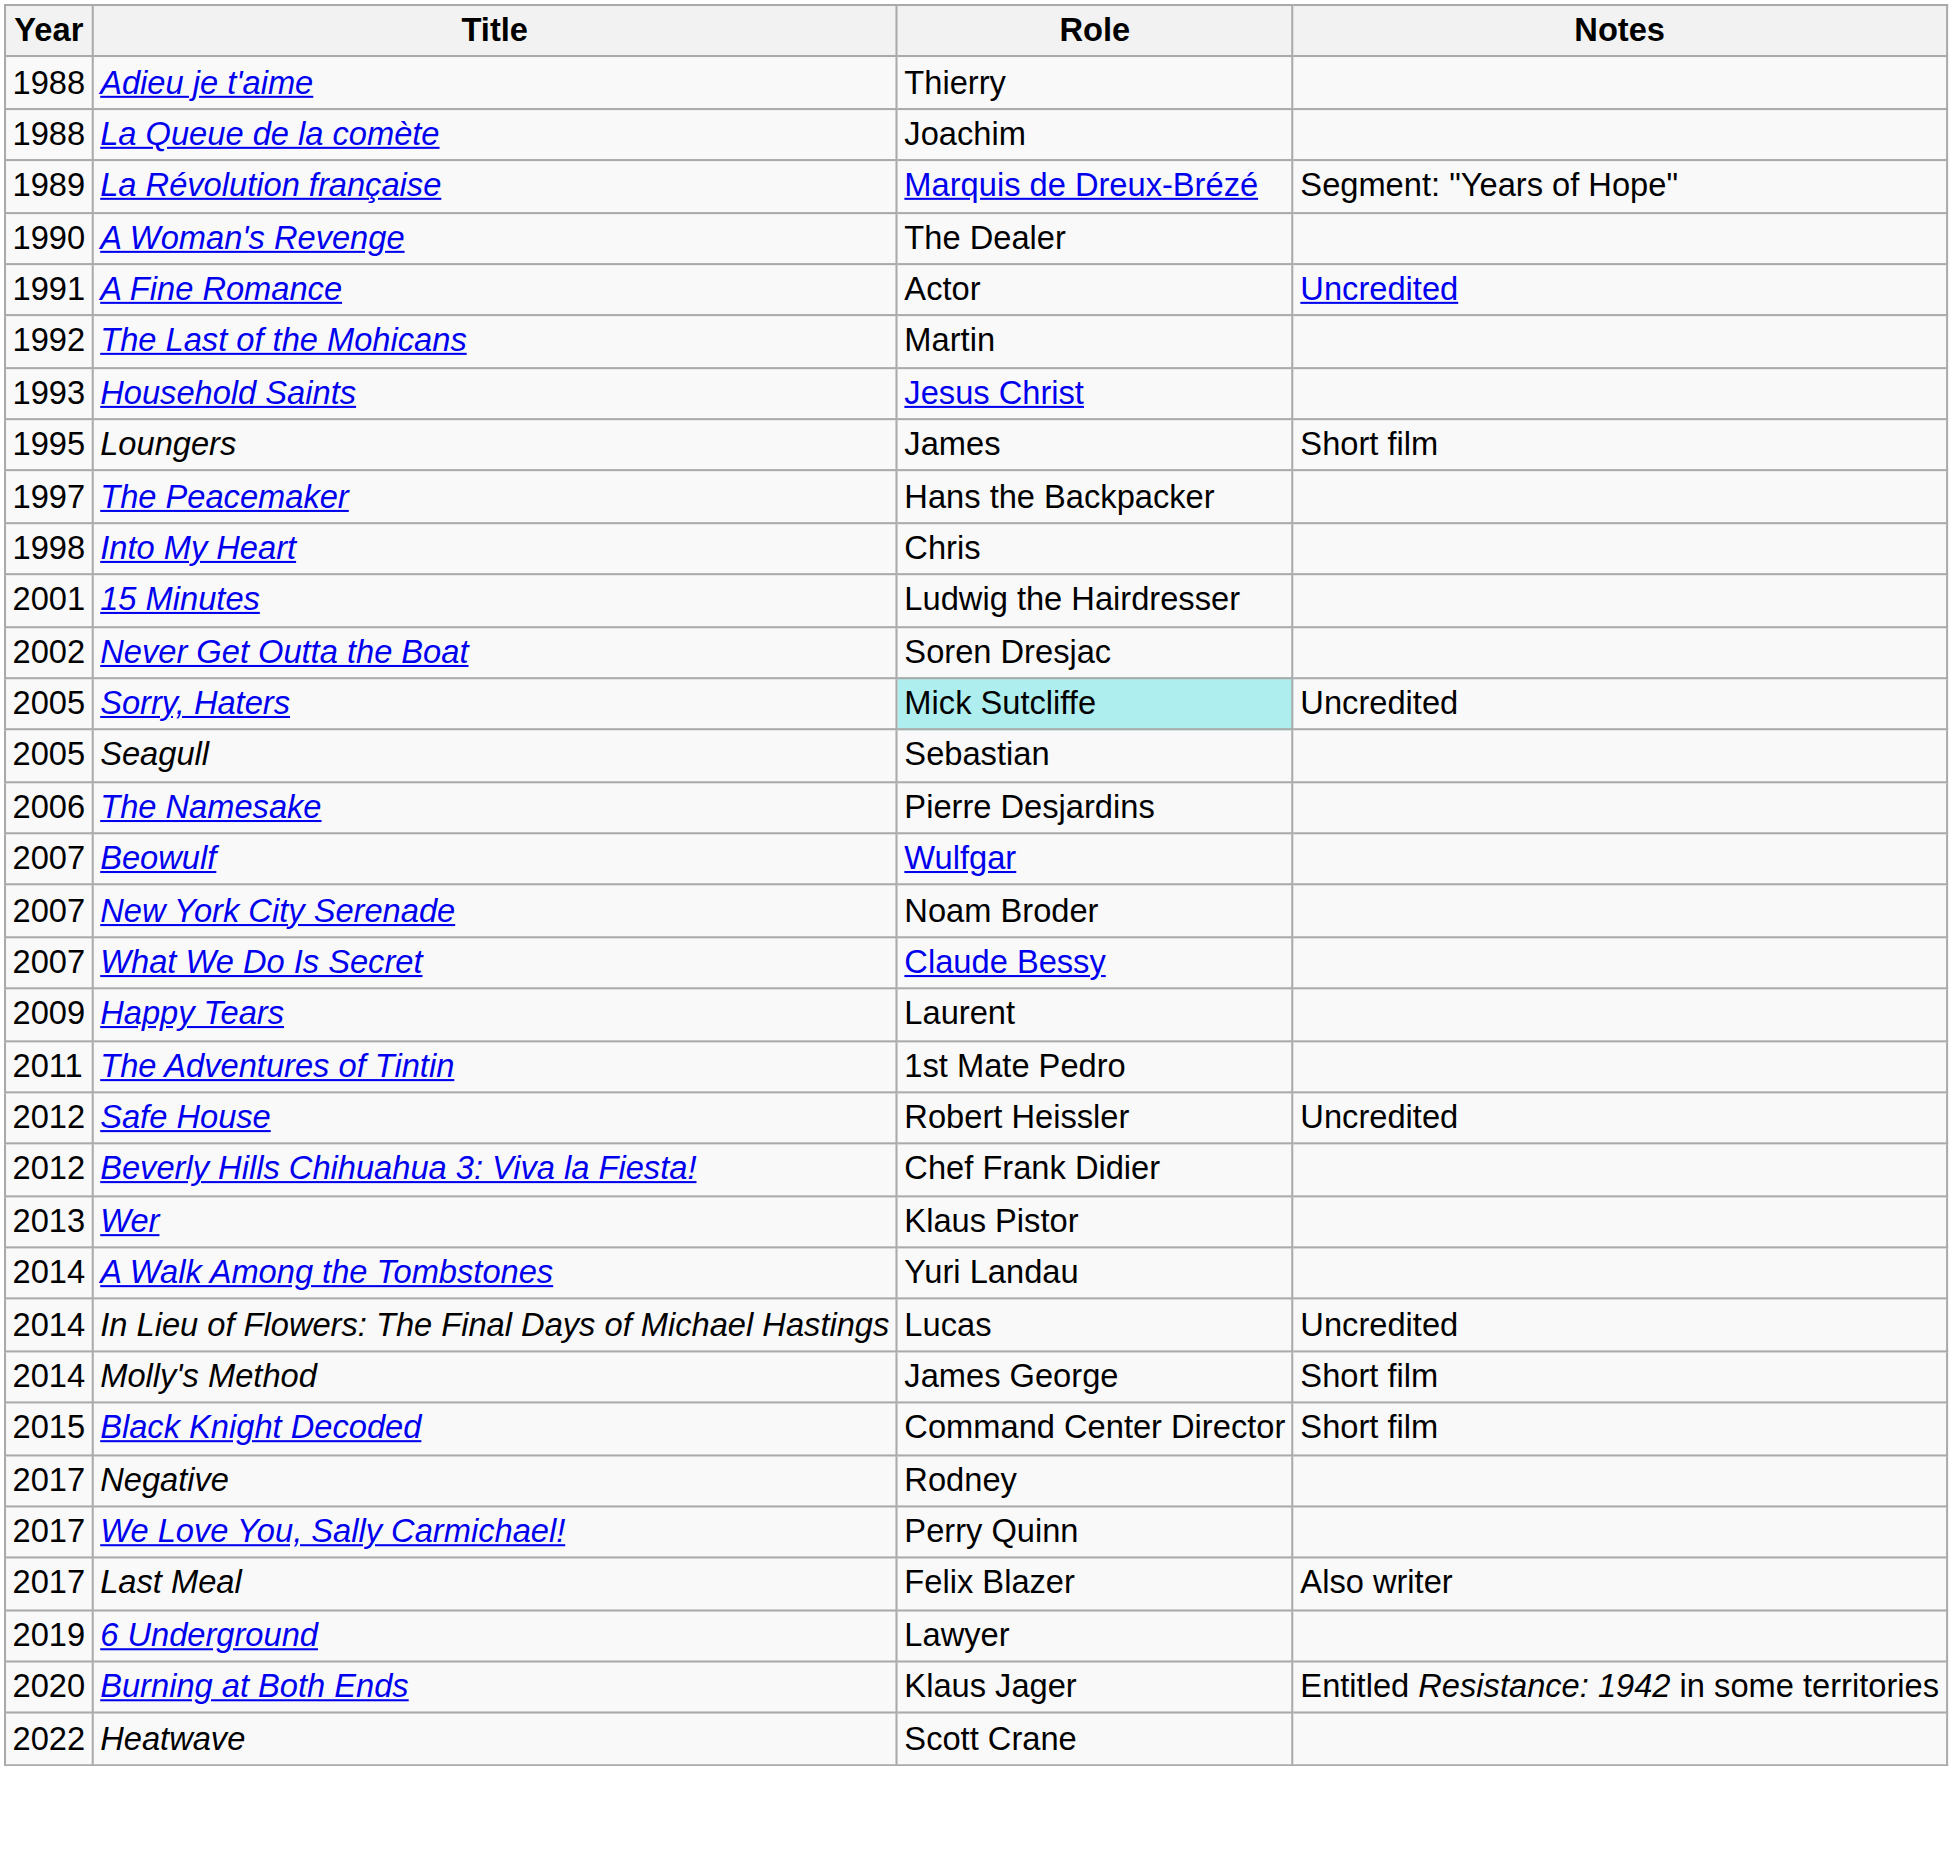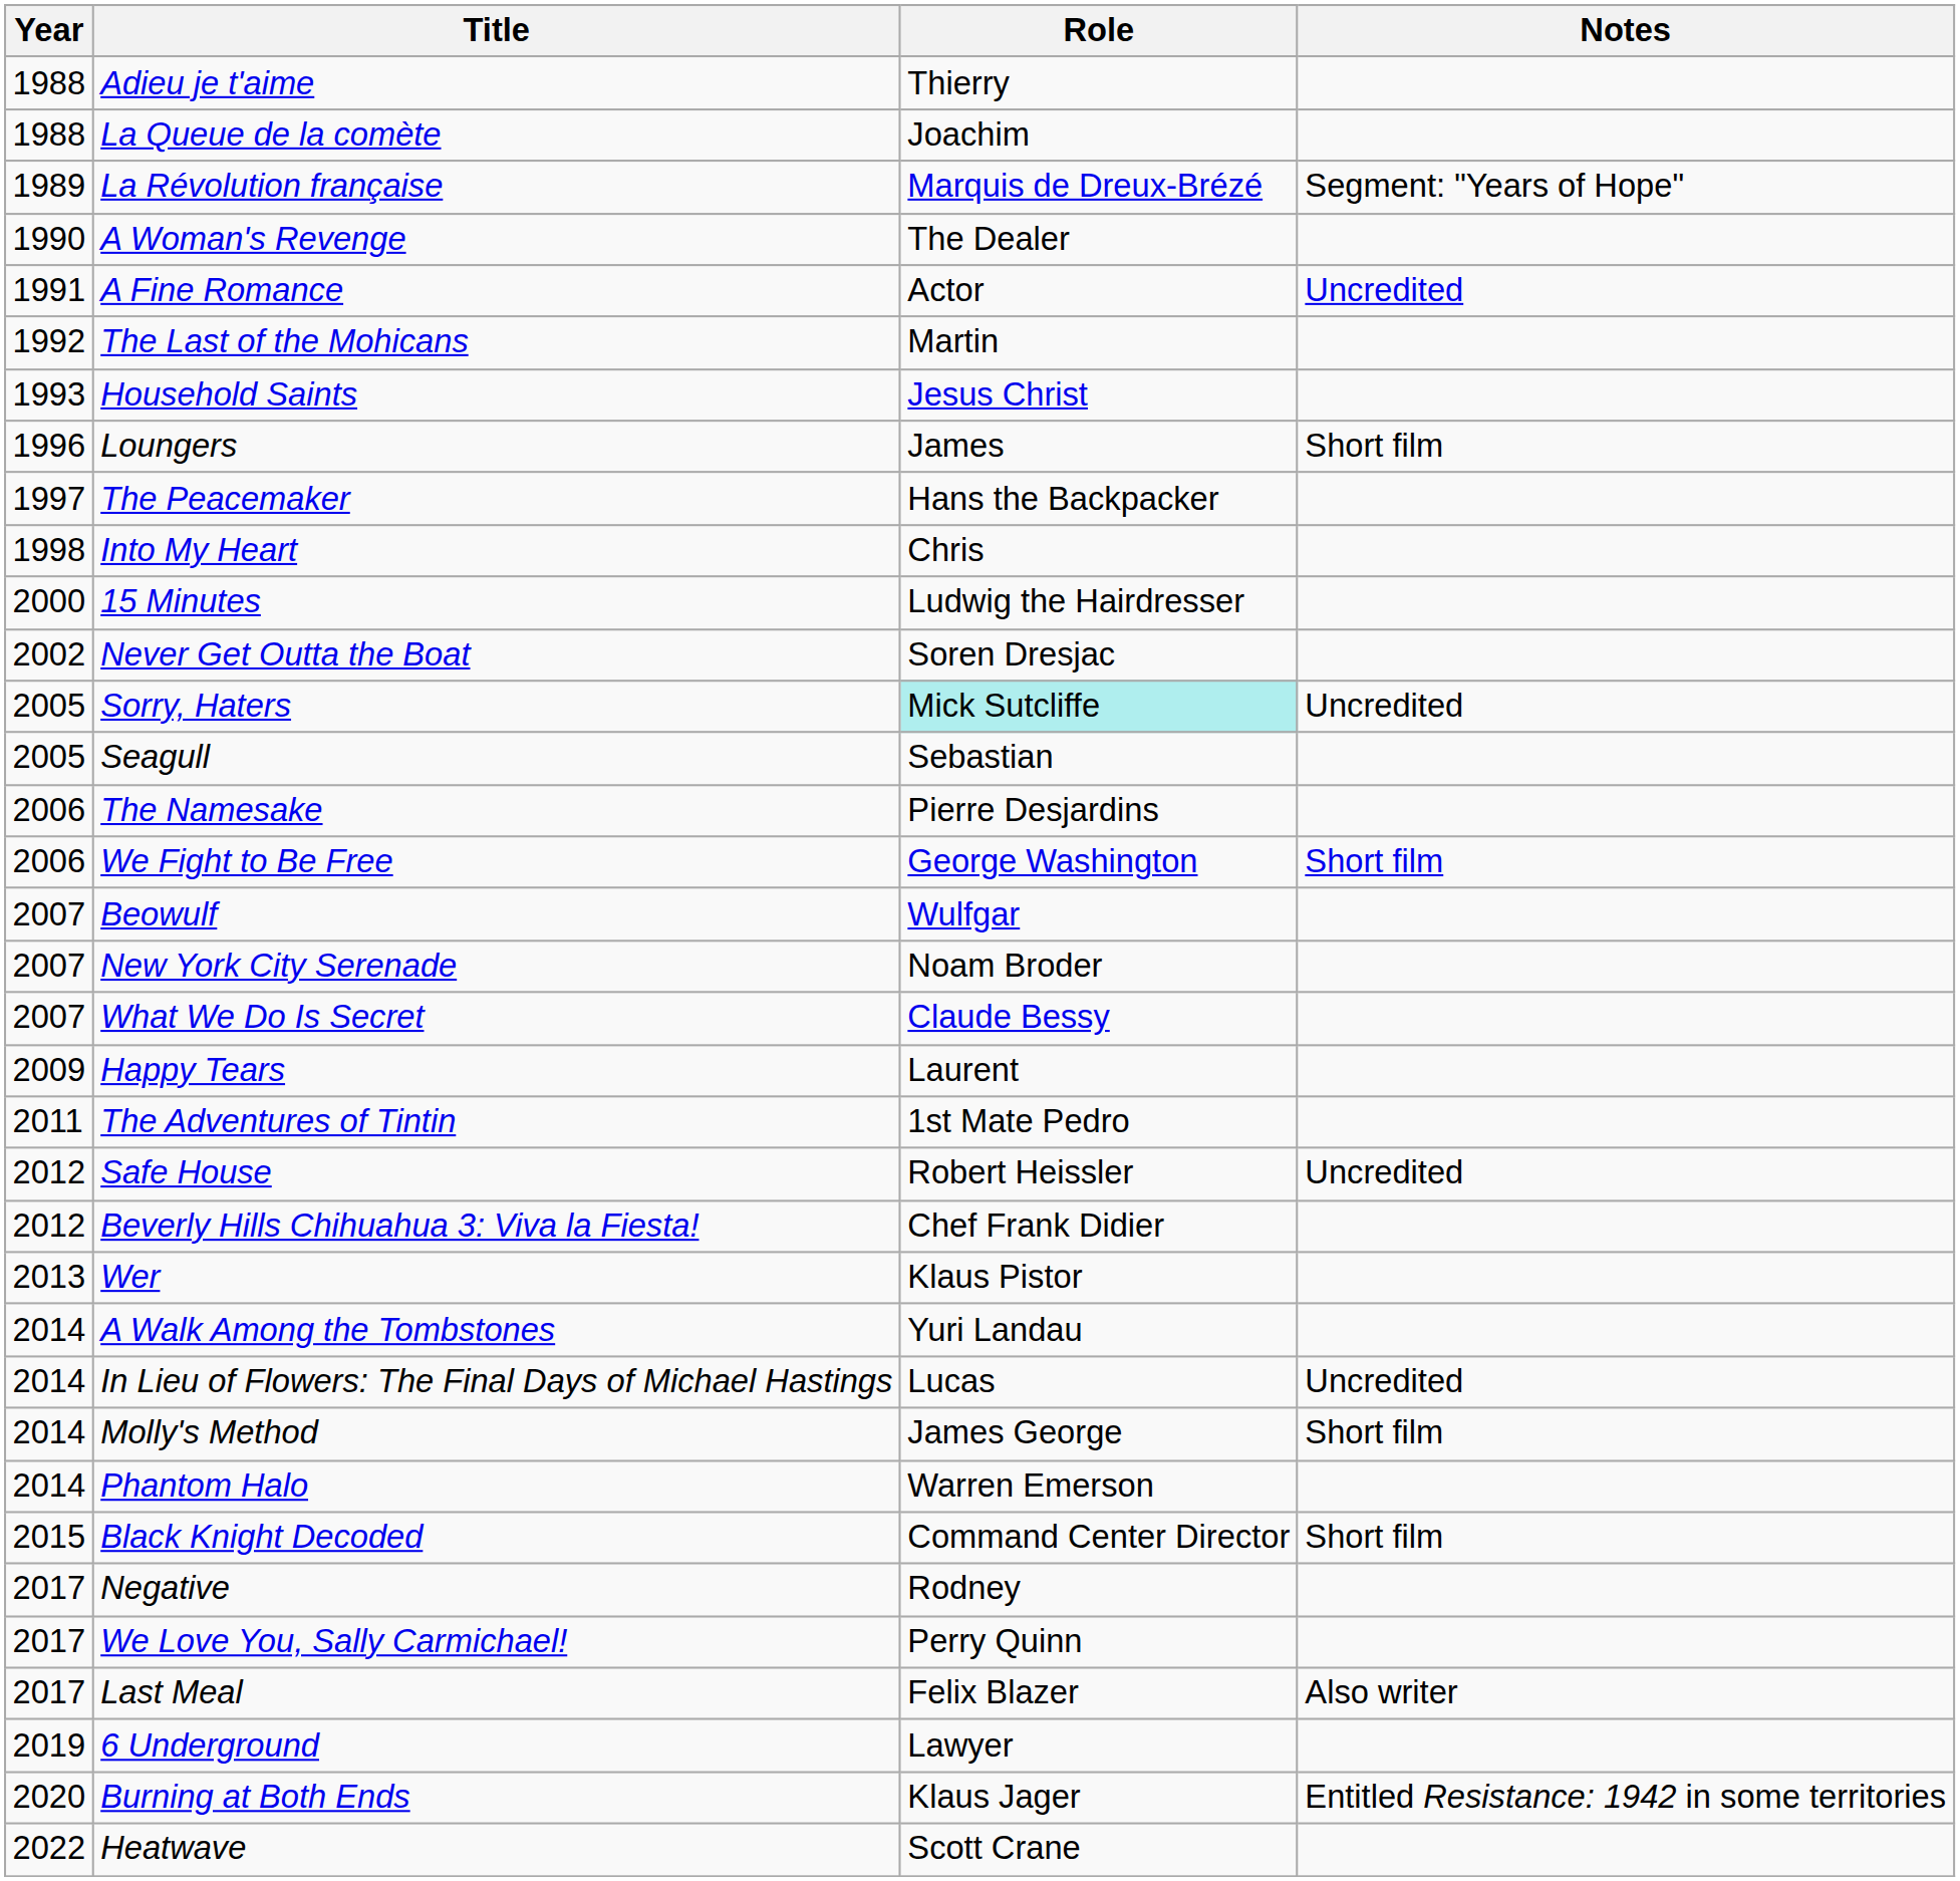 <table class="wikitable plainrowheaders sortable">
 <tr>
 <th scope="col">Year</th>
 <th scope="col">Title</th>
 <th scope="col">Role</th>
 <th scope="col" class="unsortable">Notes</th>
 </tr>
 <tr>
 <td>1988</td>
 <td><em><a href='#'>Adieu je t'aime</a></em></td>
 <td>Thierry</td>
 <td></td>
 </tr>
 <tr>
 <td>1988</td>
 <td><em><a href='#'>La Queue de la comète</a></em></td>
 <td>Joachim</td>
 <td></td>
 </tr>
 <tr>
 <td>1989</td>
 <td><em><a href='#'>La Révolution française</a></em></td>
 <td><a href='#'>Marquis de Dreux-Brézé</a></td>
 <td>Segment: "Years of Hope"</td>
 </tr>
 <tr>
 <td>1990</td>
 <td><em><a href='#'>A Woman's Revenge</a></em></td>
 <td>The Dealer</td>
 <td></td>
 </tr>
 <tr>
 <td>1991</td>
 <td><em><a href='#'>A Fine Romance</a></em></td>
 <td>Actor</td>
 <td><a href='#'>Uncredited</a></td>
 </tr>
 <tr>
 <td>1992</td>
 <td><em><a href='#'>The Last of the Mohicans</a></em></td>
 <td>Martin</td>
 <td></td>
 </tr>
 <tr>
 <td>1993</td>
 <td><em><a href='#'>Household Saints</a></em></td>
 <td><a href='#'>Jesus Christ</a></td>
 <td></td>
 </tr>
 <tr>
-<td>1995</td>
+<td>1996</td>
 <td><em>Loungers</em></td>
 <td>James</td>
 <td>Short film</td>
 </tr>
 <tr>
 <td>1997</td>
 <td><em><a href='#'>The Peacemaker</a></em></td>
 <td>Hans the Backpacker</td>
 <td></td>
 </tr>
 <tr>
 <td>1998</td>
 <td><em><a href='#'>Into My Heart</a></em></td>
 <td>Chris</td>
 <td></td>
 </tr>
 <tr>
-<td>2001</td>
+<td>2000</td>
 <td><em><a href='#'>15 Minutes</a></em></td>
 <td>Ludwig the Hairdresser</td>
 <td></td>
 </tr>
 <tr>
 <td>2002</td>
 <td><em><a href='#'>Never Get Outta the Boat</a></em></td>
 <td>Soren Dresjac</td>
 <td></td>
 </tr>
 <tr>
 <td>2005</td>
 <td><em><a href='#'>Sorry, Haters</a></em></td>
 <td style="background: paleturquoise;">Mick Sutcliffe</td>
 <td>Uncredited</td>
 </tr>
 <tr>
 <td>2005</td>
 <td><em>Seagull</em></td>
 <td>Sebastian</td>
 <td></td>
 </tr>
 <tr>
 <td>2006</td>
 <td><em><a href='#'>The Namesake</a></em></td>
 <td>Pierre Desjardins</td>
 <td></td>
+</tr>
+<tr>
+<td>2006</td>
+<td><em><a href='#'>We Fight to Be Free</a></em></td>
+<td><a href='#'>George Washington</a></td>
+<td><a href='#'>Short film</a></td>
 </tr>
 <tr>
 <td>2007</td>
 <td><em><a href='#'>Beowulf</a></em></td>
 <td><a href='#'>Wulfgar</a></td>
 <td></td>
 </tr>
 <tr>
 <td>2007</td>
 <td><em><a href='#'>New York City Serenade</a></em></td>
 <td>Noam Broder</td>
 <td></td>
 </tr>
 <tr>
 <td>2007</td>
 <td><em><a href='#'>What We Do Is Secret</a></em></td>
 <td><a href='#'>Claude Bessy</a></td>
 <td></td>
 </tr>
 <tr>
 <td>2009</td>
 <td><em><a href='#'>Happy Tears</a></em></td>
 <td>Laurent</td>
 <td></td>
 </tr>
 <tr>
 <td>2011</td>
 <td><em><a href='#'>The Adventures of Tintin</a></em></td>
 <td>1st Mate Pedro</td>
 <td></td>
 </tr>
 <tr>
 <td>2012</td>
 <td><em><a href='#'>Safe House</a></em></td>
 <td>Robert Heissler</td>
 <td>Uncredited</td>
 </tr>
 <tr>
 <td>2012</td>
 <td><em><a href='#'>Beverly Hills Chihuahua 3: Viva la Fiesta!</a></em></td>
 <td>Chef Frank Didier</td>
 <td></td>
 </tr>
 <tr>
 <td>2013</td>
 <td><em><a href='#'>Wer</a></em></td>
 <td>Klaus Pistor</td>
 <td></td>
 </tr>
 <tr>
 <td>2014</td>
 <td><em><a href='#'>A Walk Among the Tombstones</a></em></td>
 <td>Yuri Landau</td>
 <td></td>
 </tr>
 <tr>
 <td>2014</td>
 <td><em>In Lieu of Flowers: The Final Days of Michael Hastings</em></td>
 <td>Lucas</td>
 <td>Uncredited</td>
 </tr>
 <tr>
 <td>2014</td>
 <td><em>Molly's Method</em></td>
 <td>James George</td>
 <td>Short film</td>
 </tr>
 <tr>
+<td>2014</td>
+<td><em><a href='#'>Phantom Halo</a></em></td>
+<td>Warren Emerson</td>
+<td></td>
+</tr>
+<tr>
 <td>2015</td>
 <td><em><a href='#'>Black Knight Decoded</a></em></td>
 <td>Command Center Director</td>
 <td>Short film</td>
 </tr>
 <tr>
 <td>2017</td>
 <td><em>Negative</em></td>
 <td>Rodney</td>
 <td></td>
 </tr>
 <tr>
 <td>2017</td>
 <td><em><a href='#'>We Love You, Sally Carmichael!</a></em></td>
 <td>Perry Quinn</td>
 <td></td>
 </tr>
 <tr>
 <td>2017</td>
 <td><em>Last Meal</em></td>
 <td>Felix Blazer</td>
 <td>Also writer</td>
 </tr>
 <tr>
 <td>2019</td>
 <td><em><a href='#'>6 Underground</a></em></td>
 <td>Lawyer</td>
 <td></td>
 </tr>
 <tr>
 <td>2020</td>
 <td><em><a href='#'>Burning at Both Ends</a></em></td>
 <td>Klaus Jager</td>
 <td>Entitled <em>Resistance: 1942</em> in some territories</td>
 </tr>
 <tr>
 <td>2022</td>
 <td><em>Heatwave</em></td>
 <td>Scott Crane</td>
 <td></td>
 </tr>
 <tr>
 </tr>
 </table>
